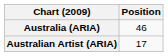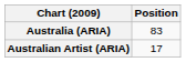 <table class="wikitable plainrowheaders" style="text-align:center">
 <tr>
 <th scope="col">Chart (2009)</th>
 <th scope="col">Position</th>
 </tr>
 <tr>
 <th scope="row">Australia (ARIA)</th>
-<td>46</td>
+<td>83</td>
 </tr>
 <tr>
 <th scope="row">Australian Artist (ARIA)</th>
 <td>17</td>
 </tr>
 </table>
